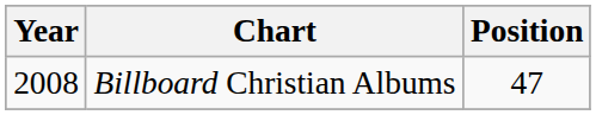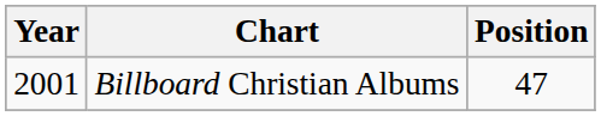 <table class="wikitable sortable">
 <tr>
 <th>Year</th>
 <th>Chart</th>
 <th>Position</th>
 </tr>
 <tr>
-<td>2008</td>
+<td>2001</td>
 <td><em>Billboard</em> Christian Albums</td>
 <td style="text-align:center;">47</td>
 </tr>
 </table>
